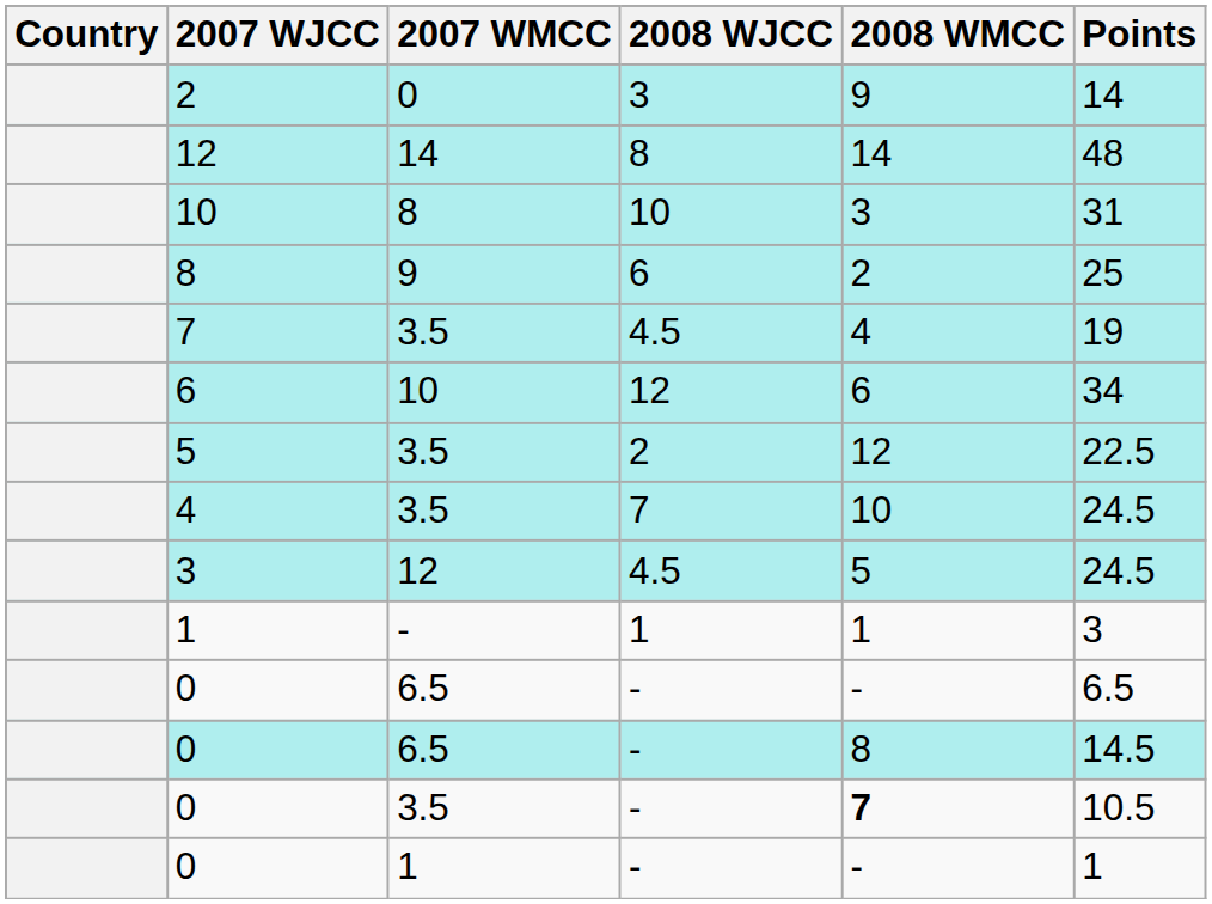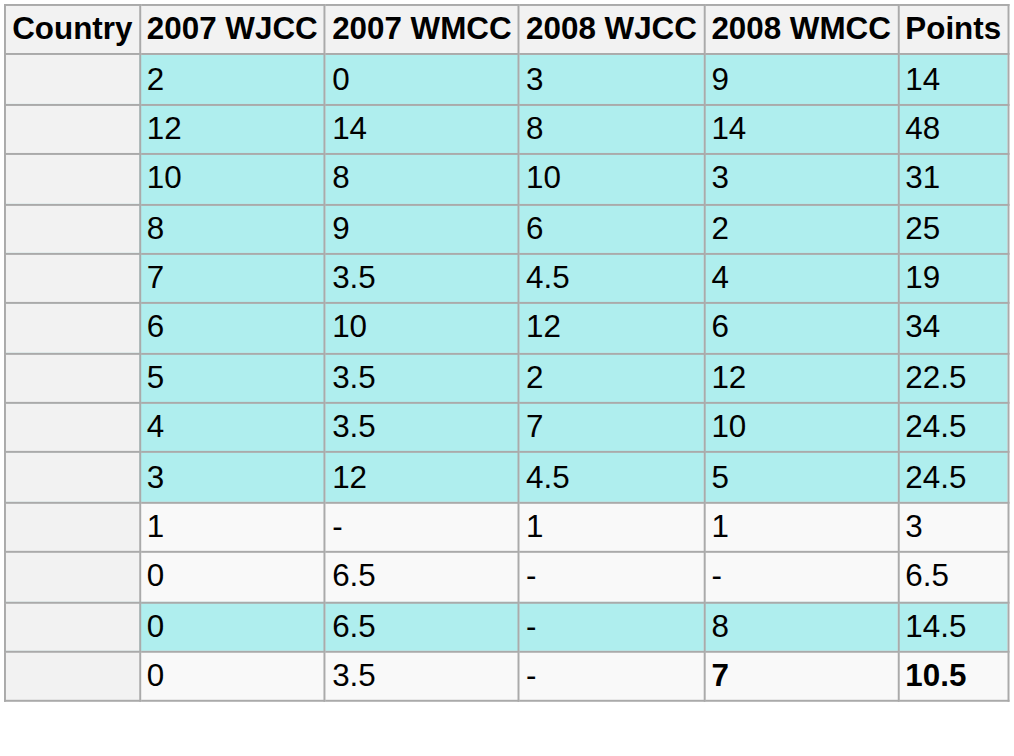 <table class="wikitable sortable">
 <tr>
 <th>Country</th>
 <th>2007 WJCC</th>
 <th>2007 WMCC</th>
 <th>2008 WJCC</th>
 <th>2008 WMCC</th>
 <th>Points</th>
 </tr>
 <tr bgcolor=#AFEEEE>
 <th></th>
 <td>2</td>
 <td>0</td>
 <td>3</td>
 <td>9</td>
 <td>14</td>
 </tr>
 <tr bgcolor=#AFEEEE>
 <th></th>
 <td>12</td>
 <td>14</td>
 <td>8</td>
 <td>14</td>
 <td>48</td>
 </tr>
 <tr bgcolor=#AFEEEE>
 <th></th>
 <td>10</td>
 <td>8</td>
 <td>10</td>
 <td>3</td>
 <td>31</td>
 </tr>
 <tr bgcolor=#AFEEEE>
 <th></th>
 <td>8</td>
 <td>9</td>
 <td>6</td>
 <td>2</td>
 <td>25</td>
 </tr>
 <tr bgcolor=#AFEEEE>
 <th></th>
 <td>7</td>
 <td>3.5</td>
 <td>4.5</td>
 <td>4</td>
 <td>19</td>
 </tr>
 <tr bgcolor=#AFEEEE>
 <th></th>
 <td>6</td>
 <td>10</td>
 <td>12</td>
 <td>6</td>
 <td>34</td>
 </tr>
 <tr bgcolor=#AFEEEE>
 <th></th>
 <td>5</td>
 <td>3.5</td>
 <td>2</td>
 <td>12</td>
 <td>22.5</td>
 </tr>
 <tr bgcolor=#AFEEEE>
 <th></th>
 <td>4</td>
 <td>3.5</td>
 <td>7</td>
 <td>10</td>
 <td>24.5</td>
 </tr>
 <tr bgcolor=#AFEEEE>
 <th></th>
 <td>3</td>
 <td>12</td>
 <td>4.5</td>
 <td>5</td>
 <td>24.5</td>
 </tr>
 <tr>
 <th></th>
 <td>1</td>
 <td>-</td>
 <td>1</td>
 <td>1</td>
 <td>3</td>
 </tr>
 <tr>
 <th></th>
 <td>0</td>
 <td>6.5</td>
 <td>-</td>
 <td>-</td>
 <td>6.5</td>
 </tr>
 <tr bgcolor=#AFEEEE>
 <th></th>
 <td>0</td>
 <td>6.5</td>
 <td>-</td>
 <td>8</td>
 <td>14.5</td>
 </tr>
 <tr>
 <th></th>
 <td>0</td>
 <td>3.5</td>
 <td>-</td>
 <td><strong>7</strong></td>
-<td>10.5</td>
-</tr>
-<tr>
-<th></th>
-<td>0</td>
-<td>1</td>
-<td>-</td>
-<td>-</td>
-<td>1</td>
+<td><strong>10.5</strong></td>
 </tr>
 </table>
